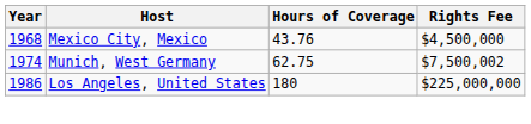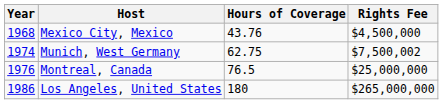 <table class="wikitable">
 <tr>
 <th>Year</th>
 <th>Host</th>
 <th>Hours of Coverage</th>
 <th>Rights Fee</th>
 </tr>
 <tr>
 <td><a href='#'>1968</a></td>
 <td><a href='#'>Mexico City</a>, <a href='#'>Mexico</a></td>
 <td>43.76</td>
 <td>$4,500,000</td>
 </tr>
 <tr>
 <td><a href='#'>1974</a></td>
 <td><a href='#'>Munich</a>, <a href='#'>West Germany</a></td>
 <td>62.75</td>
 <td>$7,500,002</td>
 </tr>
 <tr>
+<td><a href='#'>1976</a></td>
+<td><a href='#'>Montreal</a>, <a href='#'>Canada</a></td>
+<td>76.5</td>
+<td>$25,000,000</td>
+</tr>
+<tr>
 <td><a href='#'>1986</a></td>
 <td><a href='#'>Los Angeles</a>, <a href='#'>United States</a></td>
 <td>180</td>
-<td>$225,000,000</td>
+<td>$265,000,000</td>
 </tr>
 </table>
